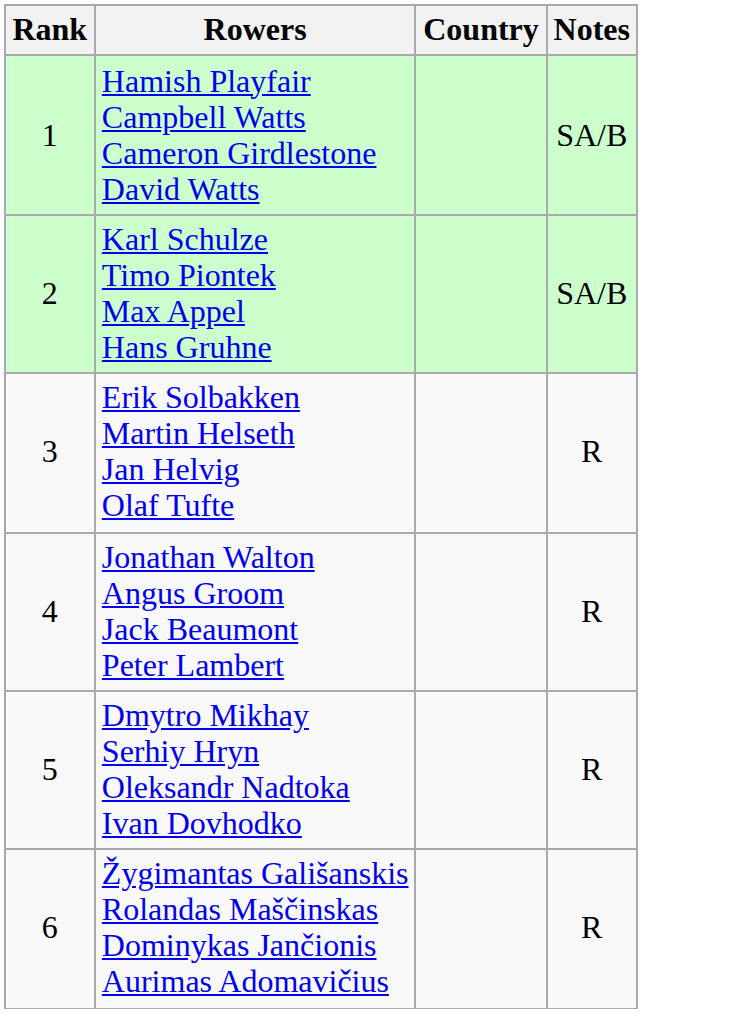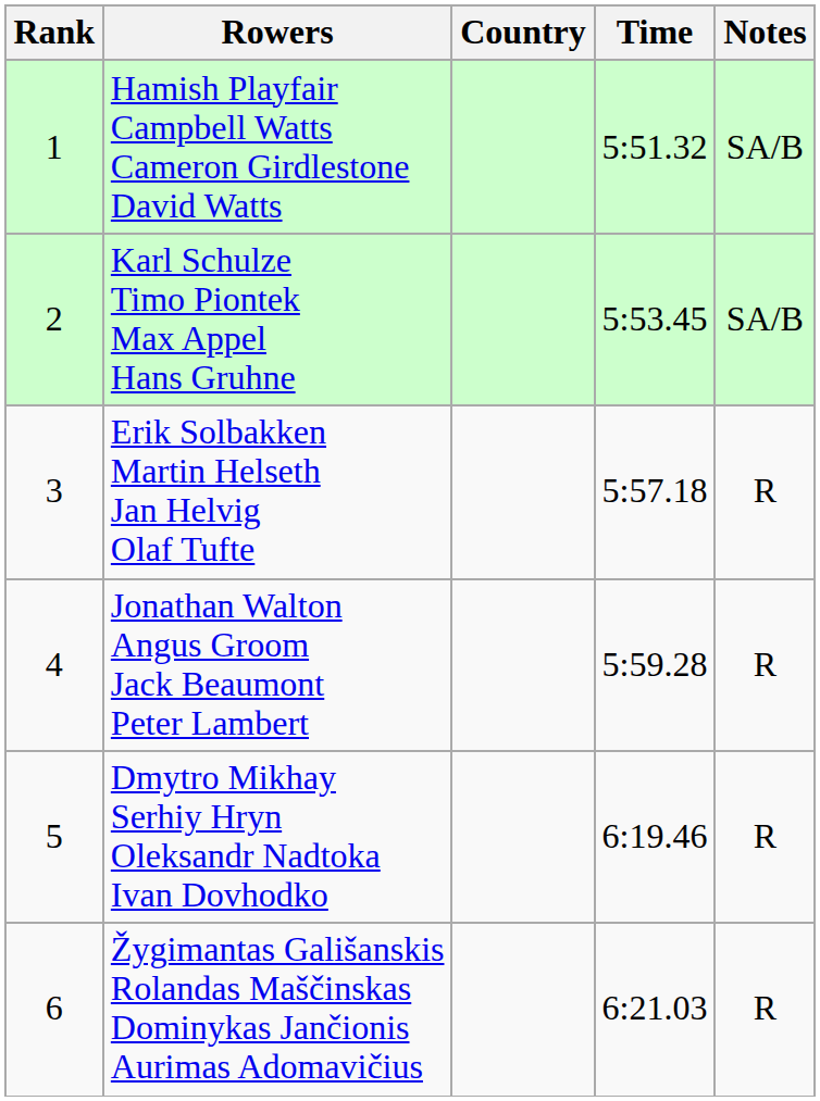 <table class="wikitable" style="text-align:center">
 <tr>
 <th>Rank</th>
 <th>Rowers</th>
 <th>Country</th>
+<th>Time</th>
 <th>Notes</th>
 </tr>
 <tr bgcolor=ccffcc>
 <td>1</td>
 <td align="left"><a href='#'>Hamish Playfair</a><br><a href='#'>Campbell Watts</a><br><a href='#'>Cameron Girdlestone</a><br><a href='#'>David Watts</a></td>
 <td align="left"></td>
+<td>5:51.32</td>
 <td>SA/B</td>
 </tr>
 <tr bgcolor=ccffcc>
 <td>2</td>
 <td align="left"><a href='#'>Karl Schulze</a><br><a href='#'>Timo Piontek</a><br><a href='#'>Max Appel</a><br><a href='#'>Hans Gruhne</a></td>
 <td align="left"></td>
+<td>5:53.45</td>
 <td>SA/B</td>
 </tr>
 <tr>
 <td>3</td>
 <td align="left"><a href='#'>Erik Solbakken</a><br><a href='#'>Martin Helseth</a><br><a href='#'>Jan Helvig</a><br><a href='#'>Olaf Tufte</a></td>
 <td align="left"></td>
+<td>5:57.18</td>
 <td>R</td>
 </tr>
 <tr>
 <td>4</td>
 <td align="left"><a href='#'>Jonathan Walton</a><br><a href='#'>Angus Groom</a><br><a href='#'>Jack Beaumont</a><br><a href='#'>Peter Lambert</a></td>
 <td align="left"></td>
+<td>5:59.28</td>
 <td>R</td>
 </tr>
 <tr>
 <td>5</td>
 <td align="left"><a href='#'>Dmytro Mikhay</a><br><a href='#'>Serhiy Hryn</a><br><a href='#'>Oleksandr Nadtoka</a><br><a href='#'>Ivan Dovhodko</a></td>
 <td align="left"></td>
+<td>6:19.46</td>
 <td>R</td>
 </tr>
 <tr>
 <td>6</td>
 <td align="left"><a href='#'>Žygimantas Gališanskis</a><br><a href='#'>Rolandas Maščinskas</a><br><a href='#'>Dominykas Jančionis</a><br><a href='#'>Aurimas Adomavičius</a></td>
 <td align="left"></td>
+<td>6:21.03</td>
 <td>R</td>
 </tr>
 </table>
